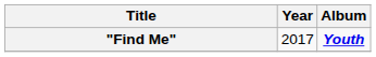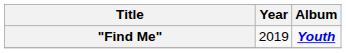 <table class="wikitable plainrowheaders" style="text-align:center;">
 <tr>
 <th scope="col" style="width:18em;">Title</th>
 <th scope="col" style="width:1em;">Year</th>
 <th scope="col">Album</th>
 </tr>
 <tr>
 <th scope="row">"Find Me"<br></th>
-<td>2017</td>
+<td>2019</td>
 <td><strong><em><a href='#'>Youth</a></em></strong></td>
 </tr>
 <tr>
 </tr>
 </table>
